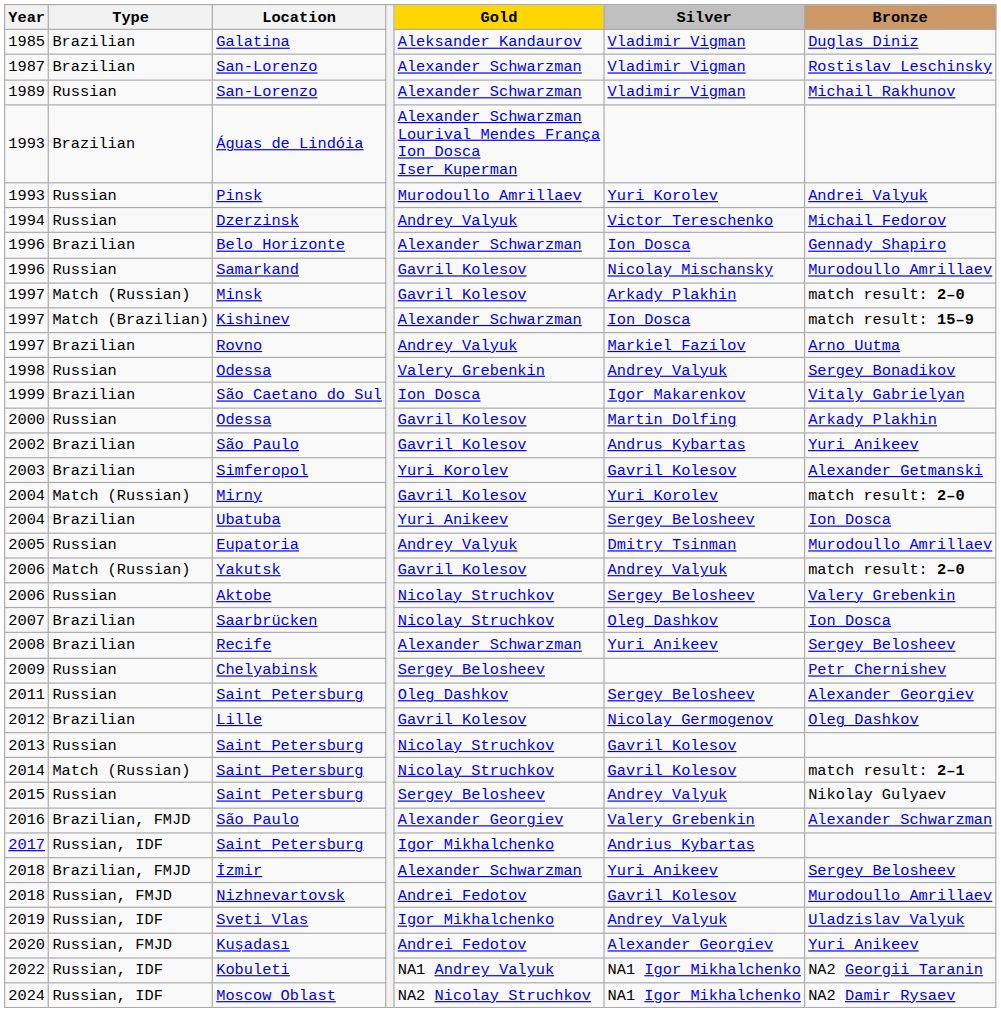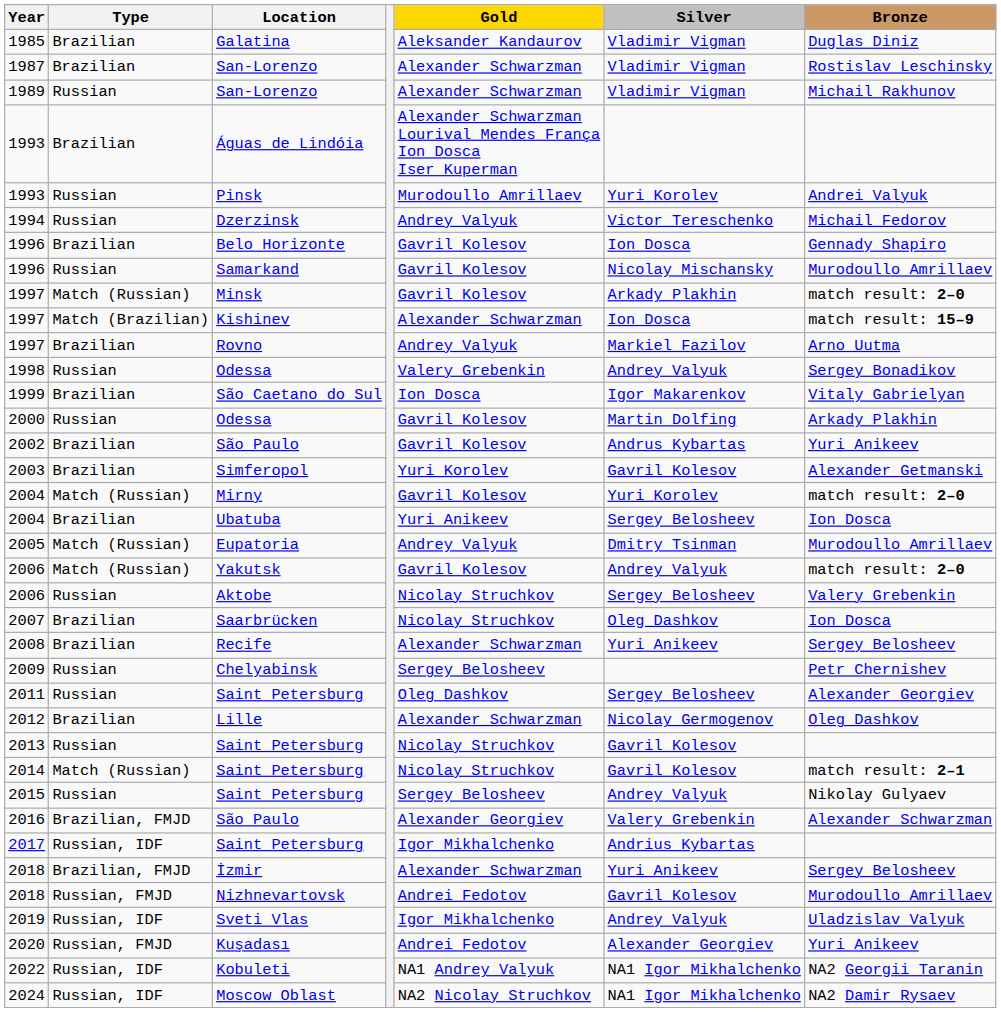 <table class="wikitable">
 <tr>
 <th>Year</th>
 <th>Type</th>
 <th>Location</th>
 <th width=1 rowspan=50></th>
 <th style="background-color:gold;">Gold</th>
 <th style="background-color:silver;">Silver</th>
 <th style="background-color:#cc9966;">Bronze</th>
 </tr>
 <tr>
 <td>1985</td>
 <td>Brazilian</td>
 <td> <a href='#'>Galatina</a></td>
 <td> <a href='#'>Aleksander Kandaurov</a></td>
 <td> <a href='#'>Vladimir Vigman</a></td>
 <td> <a href='#'>Duglas Diniz</a></td>
 </tr>
 <tr>
 <td>1987</td>
 <td>Brazilian</td>
 <td> <a href='#'>San-Lorenzo</a></td>
 <td> <a href='#'>Alexander Schwarzman</a></td>
 <td> <a href='#'>Vladimir Vigman</a></td>
 <td> <a href='#'>Rostislav Leschinsky</a></td>
 </tr>
 <tr>
 <td>1989</td>
 <td>Russian</td>
 <td> <a href='#'>San-Lorenzo</a></td>
 <td> <a href='#'>Alexander Schwarzman</a></td>
 <td> <a href='#'>Vladimir Vigman</a></td>
 <td> <a href='#'>Michail Rakhunov</a></td>
 </tr>
 <tr>
 <td>1993</td>
 <td>Brazilian</td>
 <td> <a href='#'>Águas de Lindóia</a></td>
 <td> <a href='#'>Alexander Schwarzman</a><br> <a href='#'>Lourival Mendes França</a><br> <a href='#'>Ion Dosca</a><br> <a href='#'>Iser Kuperman</a></td>
 <td></td>
 <td></td>
 </tr>
 <tr>
 <td>1993</td>
 <td>Russian</td>
 <td> <a href='#'>Pinsk</a></td>
 <td> <a href='#'>Murodoullo Amrillaev</a></td>
 <td> <a href='#'>Yuri Korolev</a></td>
 <td> <a href='#'>Andrei Valyuk</a></td>
 </tr>
 <tr>
 <td>1994</td>
 <td>Russian</td>
 <td> <a href='#'>Dzerzinsk</a></td>
 <td> <a href='#'>Andrey Valyuk</a></td>
 <td> <a href='#'>Victor Tereschenko</a></td>
 <td> <a href='#'>Michail Fedorov</a></td>
 </tr>
 <tr>
 <td>1996</td>
 <td>Brazilian</td>
 <td> <a href='#'>Belo Horizonte</a></td>
-<td> <a href='#'>Alexander Schwarzman</a></td>
+<td> <a href='#'>Gavril Kolesov</a></td>
 <td> <a href='#'>Ion Dosca</a></td>
 <td> <a href='#'>Gennady Shapiro</a></td>
 </tr>
 <tr>
 <td>1996</td>
 <td>Russian</td>
 <td> <a href='#'>Samarkand</a></td>
 <td> <a href='#'>Gavril Kolesov</a></td>
 <td> <a href='#'>Nicolay Mischansky</a></td>
 <td> <a href='#'>Murodoullo Amrillaev</a></td>
 </tr>
 <tr>
 <td>1997</td>
 <td>Match (Russian)</td>
 <td> <a href='#'>Minsk</a></td>
 <td> <a href='#'>Gavril Kolesov</a></td>
 <td> <a href='#'>Arkady Plakhin</a></td>
 <td>match result: <strong>2–0</strong></td>
 </tr>
 <tr>
 <td>1997</td>
 <td>Match (Brazilian)</td>
 <td> <a href='#'>Kishinev</a></td>
 <td> <a href='#'>Alexander Schwarzman</a></td>
 <td> <a href='#'>Ion Dosca</a></td>
 <td>match result: <strong>15–9</strong></td>
 </tr>
 <tr>
 <td>1997</td>
 <td>Brazilian</td>
 <td> <a href='#'>Rovno</a></td>
 <td> <a href='#'>Andrey Valyuk</a></td>
 <td> <a href='#'>Markiel Fazilov</a></td>
 <td> <a href='#'>Arno Uutma</a></td>
 </tr>
 <tr>
 <td>1998</td>
 <td>Russian</td>
 <td> <a href='#'>Odessa</a></td>
 <td> <a href='#'>Valery Grebenkin</a></td>
 <td> <a href='#'>Andrey Valyuk</a></td>
 <td> <a href='#'>Sergey Bonadikov</a></td>
 </tr>
 <tr>
 <td>1999</td>
 <td>Brazilian</td>
 <td> <a href='#'>São Caetano do Sul</a></td>
 <td> <a href='#'>Ion Dosca</a></td>
 <td> <a href='#'>Igor Makarenkov</a></td>
 <td> <a href='#'>Vitaly Gabrielyan</a></td>
 </tr>
 <tr>
 <td>2000</td>
 <td>Russian</td>
 <td> <a href='#'>Odessa</a></td>
 <td> <a href='#'>Gavril Kolesov</a></td>
 <td> <a href='#'>Martin Dolfing</a></td>
 <td> <a href='#'>Arkady Plakhin</a></td>
 </tr>
 <tr>
 <td>2002</td>
 <td>Brazilian</td>
 <td> <a href='#'>São Paulo</a></td>
 <td> <a href='#'>Gavril Kolesov</a></td>
 <td> <a href='#'>Andrus Kybartas</a></td>
 <td> <a href='#'>Yuri Anikeev</a></td>
 </tr>
 <tr>
 <td>2003</td>
 <td>Brazilian</td>
 <td> <a href='#'>Simferopol</a></td>
 <td> <a href='#'>Yuri Korolev</a></td>
 <td> <a href='#'>Gavril Kolesov</a></td>
 <td> <a href='#'>Alexander Getmanski</a></td>
 </tr>
 <tr>
 <td>2004</td>
 <td>Match (Russian)</td>
 <td> <a href='#'>Mirny</a></td>
 <td> <a href='#'>Gavril Kolesov</a></td>
 <td> <a href='#'>Yuri Korolev</a></td>
 <td>match result: <strong>2–0</strong></td>
 </tr>
 <tr>
 <td>2004</td>
 <td>Brazilian</td>
 <td> <a href='#'>Ubatuba</a></td>
 <td> <a href='#'>Yuri Anikeev</a></td>
 <td> <a href='#'>Sergey Belosheev</a></td>
 <td> <a href='#'>Ion Dosca</a></td>
 </tr>
 <tr>
 <td>2005</td>
-<td>Russian</td>
+<td>Match (Russian)</td>
 <td> <a href='#'>Eupatoria</a></td>
 <td> <a href='#'>Andrey Valyuk</a></td>
 <td> <a href='#'>Dmitry Tsinman</a></td>
 <td> <a href='#'>Murodoullo Amrillaev</a></td>
 </tr>
 <tr>
 <td>2006</td>
 <td>Match (Russian)</td>
 <td> <a href='#'>Yakutsk</a></td>
 <td> <a href='#'>Gavril Kolesov</a></td>
 <td> <a href='#'>Andrey Valyuk</a></td>
 <td>match result: <strong>2–0</strong></td>
 </tr>
 <tr>
 <td>2006</td>
 <td>Russian</td>
 <td> <a href='#'>Aktobe</a></td>
 <td> <a href='#'>Nicolay Struchkov</a></td>
 <td> <a href='#'>Sergey Belosheev</a></td>
 <td> <a href='#'>Valery Grebenkin</a></td>
 </tr>
 <tr>
 <td>2007</td>
 <td>Brazilian</td>
 <td> <a href='#'>Saarbrücken</a></td>
 <td> <a href='#'>Nicolay Struchkov</a></td>
 <td> <a href='#'>Oleg Dashkov</a></td>
 <td> <a href='#'>Ion Dosca</a></td>
 </tr>
 <tr>
 <td>2008</td>
 <td>Brazilian</td>
 <td> <a href='#'>Recife</a></td>
 <td> <a href='#'>Alexander Schwarzman</a></td>
 <td> <a href='#'>Yuri Anikeev</a></td>
 <td> <a href='#'>Sergey Belosheev</a></td>
 </tr>
 <tr>
 <td>2009</td>
 <td>Russian</td>
 <td> <a href='#'>Chelyabinsk</a></td>
 <td> <a href='#'>Sergey Belosheev</a></td>
 <td> </td>
 <td> <a href='#'>Petr Chernishev</a></td>
 </tr>
 <tr>
 <td>2011</td>
 <td>Russian</td>
 <td> <a href='#'>Saint Petersburg</a></td>
 <td> <a href='#'>Oleg Dashkov</a></td>
 <td> <a href='#'>Sergey Belosheev</a></td>
 <td> <a href='#'>Alexander Georgiev</a></td>
 </tr>
 <tr>
 <td>2012</td>
 <td>Brazilian</td>
 <td> <a href='#'>Lille</a></td>
-<td> <a href='#'>Gavril Kolesov</a></td>
+<td> <a href='#'>Alexander Schwarzman</a></td>
 <td> <a href='#'>Nicolay Germogenov</a></td>
 <td> <a href='#'>Oleg Dashkov</a></td>
 </tr>
 <tr>
 <td>2013</td>
 <td>Russian</td>
 <td> <a href='#'>Saint Petersburg</a></td>
 <td> <a href='#'>Nicolay Struchkov</a></td>
 <td> <a href='#'>Gavril Kolesov</a></td>
 <td> </td>
 </tr>
 <tr>
 <td>2014</td>
 <td>Match (Russian)</td>
 <td> <a href='#'>Saint Petersburg</a></td>
 <td> <a href='#'>Nicolay Struchkov</a></td>
 <td> <a href='#'>Gavril Kolesov</a></td>
 <td>match result: <strong>2–1</strong></td>
 </tr>
 <tr>
 <td>2015</td>
 <td>Russian</td>
 <td> <a href='#'>Saint Petersburg</a></td>
 <td> <a href='#'>Sergey Belosheev</a></td>
 <td> <a href='#'>Andrey Valyuk</a></td>
 <td> Nikolay Gulyaev</td>
 </tr>
 <tr>
 <td>2016</td>
 <td>Brazilian, FMJD</td>
 <td> <a href='#'>São Paulo</a></td>
 <td> <a href='#'>Alexander Georgiev</a></td>
 <td> <a href='#'>Valery Grebenkin</a></td>
 <td> <a href='#'>Alexander Schwarzman</a></td>
 </tr>
 <tr>
 <td><a href='#'>2017</a></td>
 <td>Russian, IDF</td>
 <td> <a href='#'>Saint Petersburg</a></td>
 <td> <a href='#'>Igor Mikhalchenko</a></td>
 <td> <a href='#'>Andrius Kybartas</a></td>
 <td> </td>
 </tr>
 <tr>
 <td>2018</td>
 <td>Brazilian, FMJD</td>
 <td> <a href='#'>İzmir</a></td>
 <td> <a href='#'>Alexander Schwarzman</a></td>
 <td> <a href='#'>Yuri Anikeev</a></td>
 <td> <a href='#'>Sergey Belosheev</a></td>
 </tr>
 <tr>
 <td>2018</td>
 <td>Russian, FMJD</td>
 <td> <a href='#'>Nizhnevartovsk</a></td>
 <td> <a href='#'>Andrei Fedotov</a></td>
 <td> <a href='#'>Gavril Kolesov</a></td>
 <td> <a href='#'>Murodoullo Amrillaev</a></td>
 </tr>
 <tr>
 <td>2019</td>
 <td>Russian, IDF</td>
 <td> <a href='#'>Sveti Vlas</a></td>
 <td> <a href='#'>Igor Mikhalchenko</a></td>
 <td> <a href='#'>Andrey Valyuk</a></td>
 <td> <a href='#'>Uladzislav Valyuk</a></td>
 </tr>
 <tr>
 <td>2020</td>
 <td>Russian, FMJD</td>
 <td> <a href='#'>Kuşadası</a></td>
 <td> <a href='#'>Andrei Fedotov</a></td>
 <td> <a href='#'>Alexander Georgiev</a></td>
 <td> <a href='#'>Yuri Anikeev</a></td>
 </tr>
 <tr>
 <td>2022</td>
 <td>Russian, IDF</td>
 <td> <a href='#'>Kobuleti</a></td>
 <td>NA1 <a href='#'>Andrey Valyuk</a></td>
 <td>NA1 <a href='#'>Igor Mikhalchenko</a></td>
 <td>NA2 <a href='#'>Georgii Taranin</a></td>
 </tr>
 <tr>
 <td>2024</td>
 <td>Russian, IDF</td>
 <td> <a href='#'>Moscow Oblast</a></td>
 <td>NA2 <a href='#'>Nicolay Struchkov</a></td>
 <td>NA1 <a href='#'>Igor Mikhalchenko</a></td>
 <td>NA2 <a href='#'>Damir Rysaev</a></td>
 </tr>
 </table>
